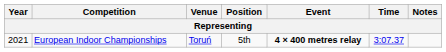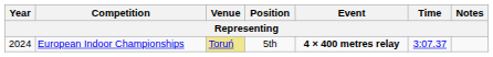 <table class="wikitable" width=55% style="font-size:90%; text-align:center;">
 <tr>
 <th>Year</th>
 <th>Competition</th>
 <th>Venue</th>
 <th>Position</th>
 <th>Event</th>
 <th>Time</th>
 <th>Notes</th>
 </tr>
 <tr>
 <th colspan=7>Representing </th>
 </tr>
 <tr>
-<td>2021</td>
+<td>2024</td>
 <td align=left><a href='#'>European Indoor Championships</a></td>
-<td align=left> <a href='#'>Toruń</a></td>
+<td align=left style="background: khaki;"> <a href='#'>Toruń</a></td>
 <td>5th</td>
 <td><strong>4 × 400 metres relay</strong></td>
 <td><a href='#'>3:07.37</a></td>
 <td></td>
 </tr>
 </table>
